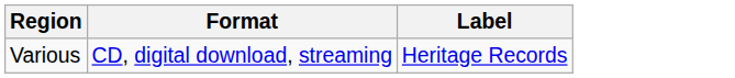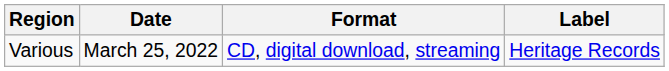 <table class="wikitable">
 <tr>
 <th>Region</th>
+<th>Date</th>
 <th>Format</th>
 <th>Label</th>
 </tr>
 <tr>
 <td>Various</td>
+<td>March 25, 2022</td>
 <td><a href='#'>CD</a>, <a href='#'>digital download</a>, <a href='#'>streaming</a></td>
 <td><a href='#'>Heritage Records</a></td>
 </tr>
 </table>
